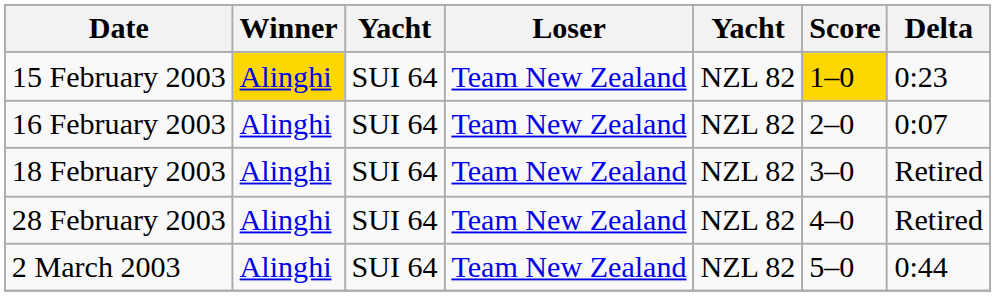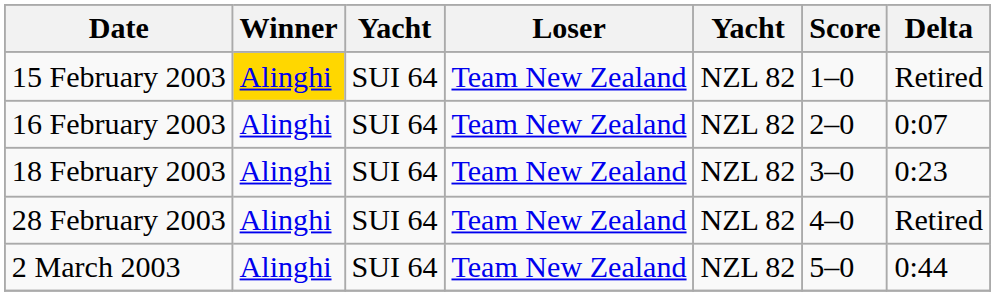 <table class="wikitable">
 <tr>
 <th>Date</th>
 <th>Winner</th>
 <th>Yacht</th>
 <th>Loser</th>
 <th>Yacht</th>
 <th>Score</th>
 <th>Delta</th>
 </tr>
 <tr>
 <td>15 February 2003</td>
 <td style="background: gold;"><a href='#'>Alinghi</a></td>
 <td>SUI 64</td>
 <td><a href='#'>Team New Zealand</a></td>
 <td>NZL 82</td>
-<td style="background: gold;">1–0</td>
-<td>0:23</td>
+<td>1–0</td>
+<td>Retired</td>
 </tr>
 <tr>
 <td>16 February 2003</td>
 <td><a href='#'>Alinghi</a></td>
 <td>SUI 64</td>
 <td><a href='#'>Team New Zealand</a></td>
 <td>NZL 82</td>
 <td>2–0</td>
 <td>0:07</td>
 </tr>
 <tr>
 <td>18 February 2003</td>
 <td><a href='#'>Alinghi</a></td>
 <td>SUI 64</td>
 <td><a href='#'>Team New Zealand</a></td>
 <td>NZL 82</td>
 <td>3–0</td>
-<td>Retired</td>
+<td>0:23</td>
 </tr>
 <tr>
 <td>28 February 2003</td>
 <td><a href='#'>Alinghi</a></td>
 <td>SUI 64</td>
 <td><a href='#'>Team New Zealand</a></td>
 <td>NZL 82</td>
 <td>4–0</td>
 <td>Retired</td>
 </tr>
 <tr>
 <td>2 March 2003</td>
 <td><a href='#'>Alinghi</a></td>
 <td>SUI 64</td>
 <td><a href='#'>Team New Zealand</a></td>
 <td>NZL 82</td>
 <td>5–0</td>
 <td>0:44</td>
 </tr>
 <tr>
 </tr>
 </table>
